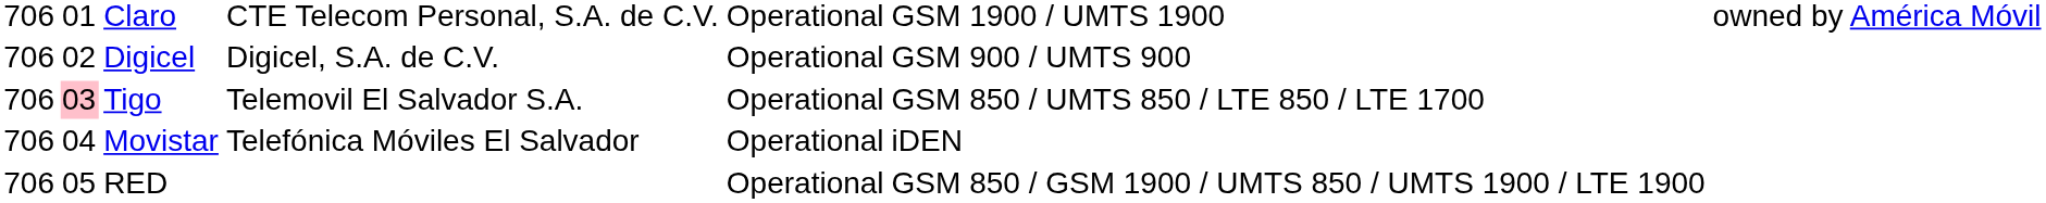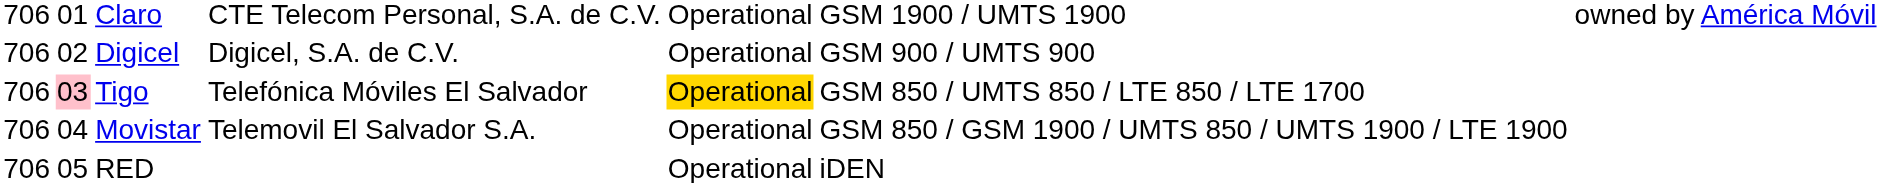 <table>
 <tr>
 <td>706</td>
 <td>01</td>
 <td><a href='#'>Claro</a></td>
 <td>CTE Telecom Personal, S.A. de C.V.</td>
 <td>Operational</td>
 <td>GSM 1900 / UMTS 1900</td>
 <td>owned by <a href='#'>América Móvil</a></td>
 </tr>
 <tr>
 <td>706</td>
 <td>02</td>
 <td><a href='#'>Digicel</a></td>
 <td>Digicel, S.A. de C.V.</td>
 <td>Operational</td>
 <td>GSM 900 / UMTS 900</td>
 <td></td>
 </tr>
 <tr>
 <td>706</td>
 <td style="background: pink;">03</td>
 <td><a href='#'>Tigo</a></td>
-<td>Telemovil El Salvador S.A.</td>
-<td>Operational</td>
+<td>Telefónica Móviles El Salvador</td>
+<td style="background: gold;">Operational</td>
 <td>GSM 850 / UMTS 850 / LTE 850 / LTE 1700</td>
 <td></td>
 </tr>
 <tr>
 <td>706</td>
 <td>04</td>
 <td><a href='#'>Movistar</a></td>
-<td>Telefónica Móviles El Salvador</td>
+<td>Telemovil El Salvador S.A.</td>
 <td>Operational</td>
-<td>iDEN</td>
+<td>GSM 850 / GSM 1900 / UMTS 850 / UMTS 1900 / LTE 1900</td>
 <td></td>
 </tr>
 <tr>
 <td>706</td>
 <td>05</td>
 <td>RED</td>
 <td></td>
 <td>Operational</td>
-<td>GSM 850 / GSM 1900 / UMTS 850 / UMTS 1900 / LTE 1900</td>
+<td>iDEN</td>
 <td></td>
 </tr>
 </table>
